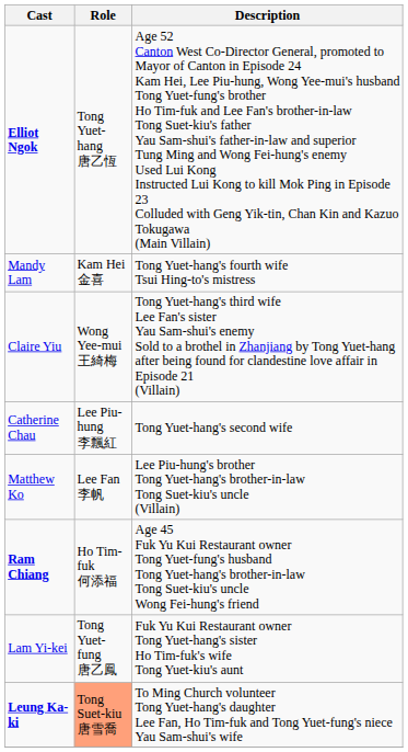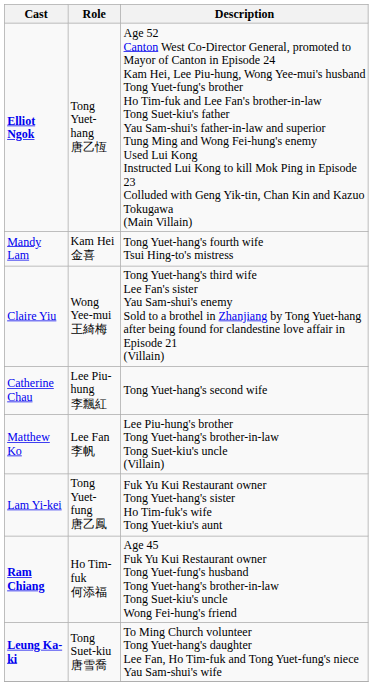 <table class="wikitable" width="55%">
 <tr>
 <th>Cast</th>
 <th>Role</th>
 <th>Description</th>
 </tr>
 <tr>
 <td><strong><a href='#'>Elliot Ngok</a></strong></td>
 <td>Tong Yuet-hang<br>唐乙恆</td>
 <td>Age 52<br><a href='#'>Canton</a> West Co-Director General, promoted to Mayor of Canton in Episode 24<br>Kam Hei, Lee Piu-hung, Wong Yee-mui's husband<br>Tong Yuet-fung's brother<br>Ho Tim-fuk and Lee Fan's brother-in-law<br>Tong Suet-kiu's father<br>Yau Sam-shui's father-in-law and superior<br>Tung Ming and Wong Fei-hung's enemy<br>Used Lui Kong<br>Instructed Lui Kong to kill Mok Ping in Episode 23<br>Colluded with Geng Yik-tin, Chan Kin and Kazuo Tokugawa<br>(Main Villain)</td>
 </tr>
 <tr>
 <td><a href='#'>Mandy Lam</a></td>
 <td>Kam Hei<br>金喜</td>
 <td>Tong Yuet-hang's fourth wife<br>Tsui Hing-to's mistress<br></td>
 </tr>
 <tr>
 <td><a href='#'>Claire Yiu</a></td>
 <td>Wong Yee-mui<br>王綺梅</td>
 <td>Tong Yuet-hang's third wife<br>Lee Fan's sister<br>Yau Sam-shui's enemy<br>Sold to a brothel in <a href='#'>Zhanjiang</a> by Tong Yuet-hang after being found for clandestine love affair in Episode 21<br>(Villain)</td>
 </tr>
 <tr>
 <td><a href='#'>Catherine Chau</a></td>
 <td>Lee Piu-hung<br>李飄紅</td>
 <td>Tong Yuet-hang's second wife</td>
 </tr>
 <tr>
 <td><a href='#'>Matthew Ko</a></td>
 <td>Lee Fan<br>李帆</td>
 <td>Lee Piu-hung's brother<br>Tong Yuet-hang's brother-in-law<br>Tong Suet-kiu's uncle<br>(Villain)</td>
 </tr>
 <tr>
+<td><a href='#'>Lam Yi-kei</a></td>
+<td>Tong Yuet-fung<br>唐乙鳳</td>
+<td>Fuk Yu Kui Restaurant owner<br>Tong Yuet-hang's sister<br>Ho Tim-fuk's wife<br>Tong Yuet-kiu's aunt</td>
+</tr>
+<tr>
 <td><strong><a href='#'>Ram Chiang</a></strong></td>
 <td>Ho Tim-fuk<br>何添福</td>
 <td>Age 45<br>Fuk Yu Kui Restaurant owner<br>Tong Yuet-fung's husband<br>Tong Yuet-hang's brother-in-law<br>Tong Suet-kiu's uncle<br>Wong Fei-hung's friend</td>
 </tr>
 <tr>
-<td><a href='#'>Lam Yi-kei</a></td>
-<td>Tong Yuet-fung<br>唐乙鳳</td>
-<td>Fuk Yu Kui Restaurant owner<br>Tong Yuet-hang's sister<br>Ho Tim-fuk's wife<br>Tong Yuet-kiu's aunt</td>
-</tr>
-<tr>
 <td><strong><a href='#'>Leung Ka-ki</a></strong></td>
-<td style="background: lightsalmon;">Tong Suet-kiu<br>唐雪喬</td>
+<td>Tong Suet-kiu<br>唐雪喬</td>
 <td>To Ming Church volunteer<br>Tong Yuet-hang's daughter<br>Lee Fan, Ho Tim-fuk and Tong Yuet-fung's niece<br>Yau Sam-shui's wife</td>
 </tr>
 <tr>
 </tr>
 </table>
